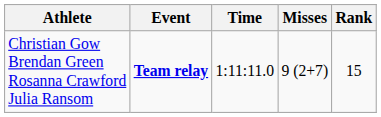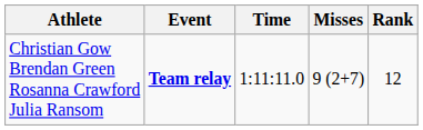 <table class=wikitable style=font-size:90%>
 <tr>
 <th>Athlete</th>
 <th>Event</th>
 <th>Time</th>
 <th>Misses</th>
 <th>Rank</th>
 </tr>
 <tr align=center>
 <td align=left><a href='#'>Christian Gow</a><br><a href='#'>Brendan Green</a><br><a href='#'>Rosanna Crawford</a><br><a href='#'>Julia Ransom</a></td>
 <td align=left><strong><a href='#'>Team relay</a></strong></td>
 <td>1:11:11.0</td>
 <td>9 (2+7)</td>
-<td>15</td>
+<td>12</td>
 </tr>
 </table>
